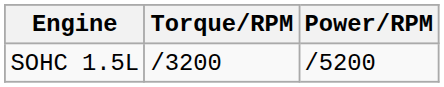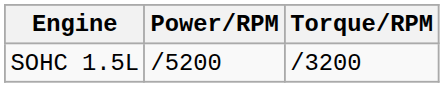 <table class="wikitable">
 <tr>
 <th>Engine</th>
+<th>Power/RPM</th>
 <th>Torque/RPM</th>
-<th>Power/RPM</th>
 </tr>
 <tr>
 <td>SOHC 1.5L</td>
+<td>/5200</td>
 <td>/3200</td>
-<td>/5200</td>
 </tr>
 </table>
